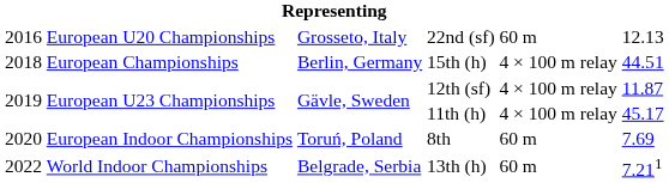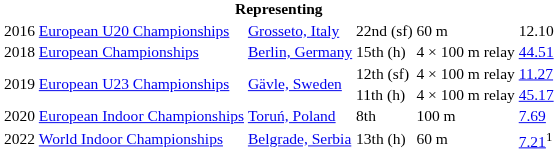 <table>
 <tr>
 <th colspan="6">Representing </th>
 </tr>
 <tr>
 <td>2016</td>
 <td><a href='#'>European U20 Championships</a></td>
 <td><a href='#'>Grosseto, Italy</a></td>
 <td>22nd (sf)</td>
 <td>60 m</td>
-<td>12.13</td>
+<td>12.10</td>
 </tr>
 <tr>
 <td>2018</td>
 <td><a href='#'>European Championships</a></td>
 <td><a href='#'>Berlin, Germany</a></td>
 <td>15th (h)</td>
 <td>4 × 100 m relay</td>
 <td><a href='#'>44.51</a></td>
 </tr>
 <tr>
 <td rowspan=2>2019</td>
 <td rowspan=2><a href='#'>European U23 Championships</a></td>
 <td rowspan=2><a href='#'>Gävle, Sweden</a></td>
 <td>12th (sf)</td>
 <td>4 × 100 m relay</td>
-<td><a href='#'>11.87</a></td>
+<td><a href='#'>11.27</a></td>
 </tr>
 <tr>
 <td>11th (h)</td>
 <td>4 × 100 m relay</td>
 <td><a href='#'>45.17</a></td>
 </tr>
 <tr>
 <td>2020</td>
 <td><a href='#'>European Indoor Championships</a></td>
 <td><a href='#'>Toruń, Poland</a></td>
 <td>8th</td>
-<td>60 m</td>
+<td>100 m</td>
 <td><a href='#'>7.69</a></td>
 </tr>
 <tr>
 <td>2022</td>
 <td><a href='#'>World Indoor Championships</a></td>
 <td><a href='#'>Belgrade, Serbia</a></td>
 <td>13th (h)</td>
 <td>60 m</td>
 <td><a href='#'>7.21</a><sup>1</sup></td>
 </tr>
 </table>
